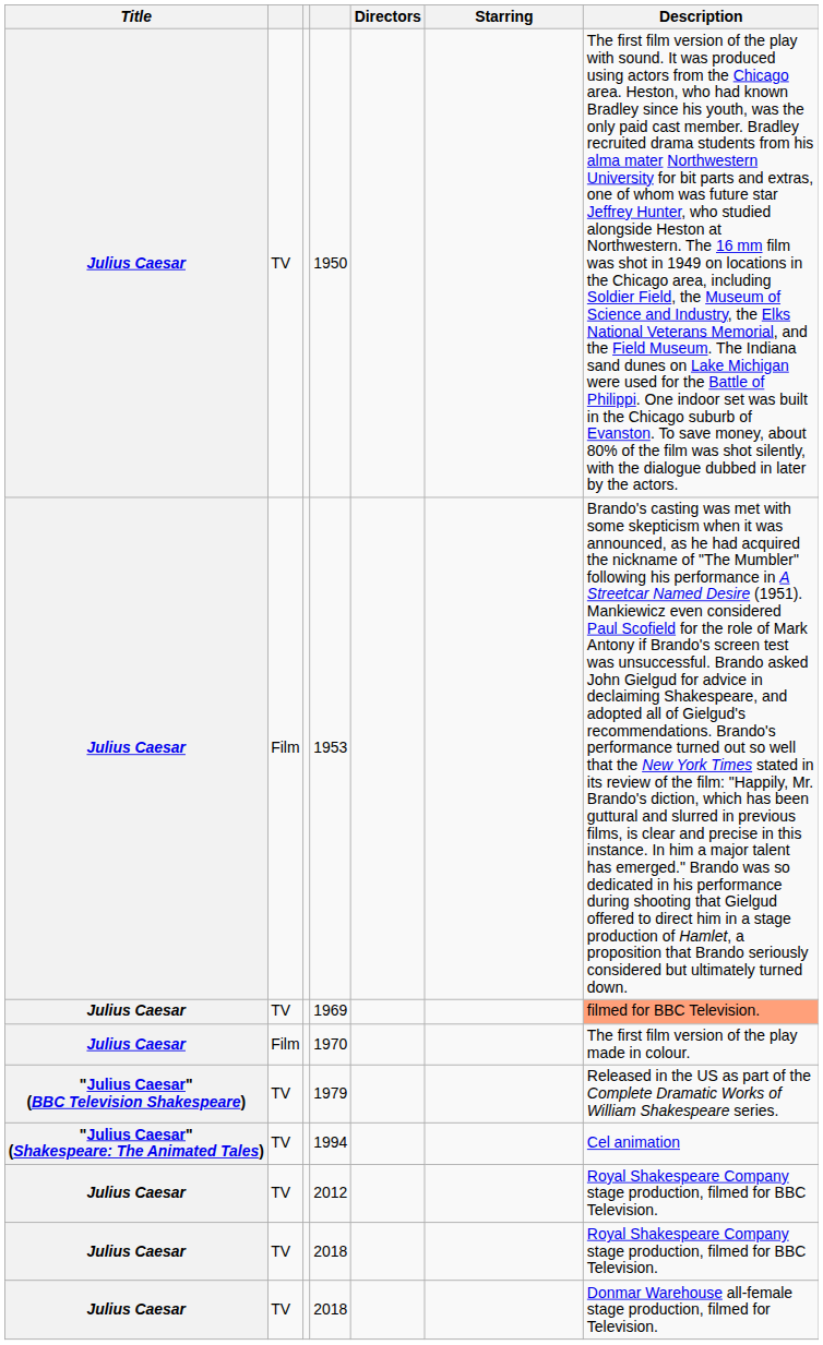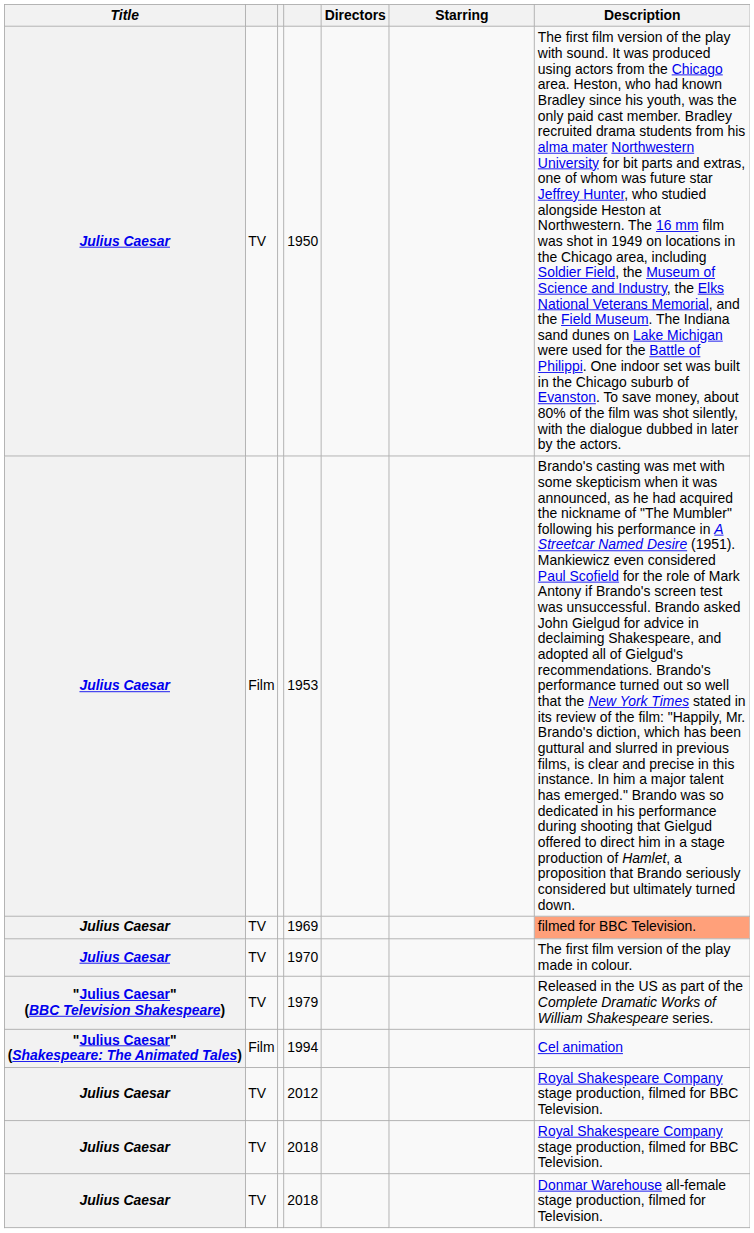 <table class="wikitable sortable">
 <tr>
 <th scope="col"><em>Title</em></th>
 <th scope="col"></th>
 <th scope="col"></th>
 <th scope="col"></th>
 <th scope="col" class="unsortable">Directors</th>
 <th scope="col" class="unsortable" style="min-width: 10em">Starring</th>
 <th scope="col" class="unsortable" style="min-width: 15em">Description</th>
 </tr>
 <tr>
 <th scope="row" style="white-space: nowrap"><em><a href='#'>Julius Caesar</a></em></th>
 <td>TV</td>
 <td></td>
 <td>1950</td>
 <td></td>
 <td></td>
 <td>The first film version of the play with sound. It was produced using actors from the <a href='#'>Chicago</a> area. Heston, who had known Bradley since his youth, was the only paid cast member. Bradley recruited drama students from his <a href='#'>alma mater</a> <a href='#'>Northwestern University</a> for bit parts and extras, one of whom was future star <a href='#'>Jeffrey Hunter</a>, who studied alongside Heston at Northwestern. The <a href='#'>16 mm</a> film was shot in 1949 on locations in the Chicago area, including <a href='#'>Soldier Field</a>, the <a href='#'>Museum of Science and Industry</a>, the <a href='#'>Elks National Veterans Memorial</a>, and the <a href='#'>Field Museum</a>. The Indiana sand dunes on <a href='#'>Lake Michigan</a> were used for the <a href='#'>Battle of Philippi</a>. One indoor set was built in the Chicago suburb of <a href='#'>Evanston</a>. To save money, about 80% of the film was shot silently, with the dialogue dubbed in later by the actors.</td>
 </tr>
 <tr>
 <th scope="row" style="white-space: nowrap"><em><a href='#'>Julius Caesar</a></em></th>
 <td>Film</td>
 <td></td>
 <td>1953</td>
 <td></td>
 <td></td>
 <td>Brando's casting was met with some skepticism when it was announced, as he had acquired the nickname of "The Mumbler" following his performance in <em><a href='#'>A Streetcar Named Desire</a></em> (1951). Mankiewicz even considered <a href='#'>Paul Scofield</a> for the role of Mark Antony if Brando's screen test was unsuccessful. Brando asked John Gielgud for advice in declaiming Shakespeare, and adopted all of Gielgud's recommendations. Brando's performance turned out so well that the <em><a href='#'>New York Times</a></em> stated in its review of the film: "Happily, Mr. Brando's diction, which has been guttural and slurred in previous films, is clear and precise in this instance. In him a major talent has emerged." Brando was so dedicated in his performance during shooting that Gielgud offered to direct him in a stage production of <em>Hamlet</em>, a proposition that Brando seriously considered but ultimately turned down.</td>
 </tr>
 <tr>
 <th scope="row" style="white-space: nowrap"><em>Julius Caesar</em></th>
 <td>TV</td>
 <td></td>
 <td>1969</td>
 <td></td>
 <td></td>
 <td style="background: lightsalmon;">filmed for BBC Television.</td>
 </tr>
 <tr>
 <th scope="row" style="white-space: nowrap"><em><a href='#'>Julius Caesar</a></em></th>
-<td>Film</td>
+<td>TV</td>
 <td></td>
 <td>1970</td>
 <td></td>
 <td></td>
 <td>The first film version of the play made in colour.</td>
 </tr>
 <tr>
 <th scope="row" style="white-space: nowrap">"<a href='#'>Julius Caesar</a>"<br>(<em><a href='#'>BBC Television Shakespeare</a></em>)</th>
 <td>TV</td>
 <td></td>
 <td>1979</td>
 <td></td>
 <td></td>
 <td>Released in the US as part of the <em>Complete Dramatic Works of William Shakespeare</em> series.</td>
 </tr>
 <tr>
 <th scope="row" style="white-space: nowrap">"<a href='#'>Julius Caesar</a>"<br>(<em><a href='#'>Shakespeare: The Animated Tales</a></em>)</th>
-<td>TV</td>
+<td>Film</td>
 <td></td>
 <td>1994</td>
 <td></td>
 <td></td>
 <td><a href='#'>Cel animation</a></td>
 </tr>
 <tr>
 <th scope="row" style="white-space: nowrap"><em>Julius Caesar</em></th>
 <td>TV</td>
 <td></td>
 <td>2012</td>
 <td></td>
 <td></td>
 <td><a href='#'>Royal Shakespeare Company</a> stage production, filmed for BBC Television.</td>
 </tr>
 <tr>
 <th scope="row" style="white-space: nowrap"><em>Julius Caesar</em></th>
 <td>TV</td>
 <td></td>
 <td>2018</td>
 <td></td>
 <td></td>
 <td><a href='#'>Royal Shakespeare Company</a> stage production, filmed for BBC Television.</td>
 </tr>
 <tr>
 <th scope="row" style="white-space: nowrap"><em>Julius Caesar</em></th>
 <td>TV</td>
 <td></td>
 <td>2018</td>
 <td></td>
 <td></td>
 <td><a href='#'>Donmar Warehouse</a> all-female stage production, filmed for Television.</td>
 </tr>
 </table>
